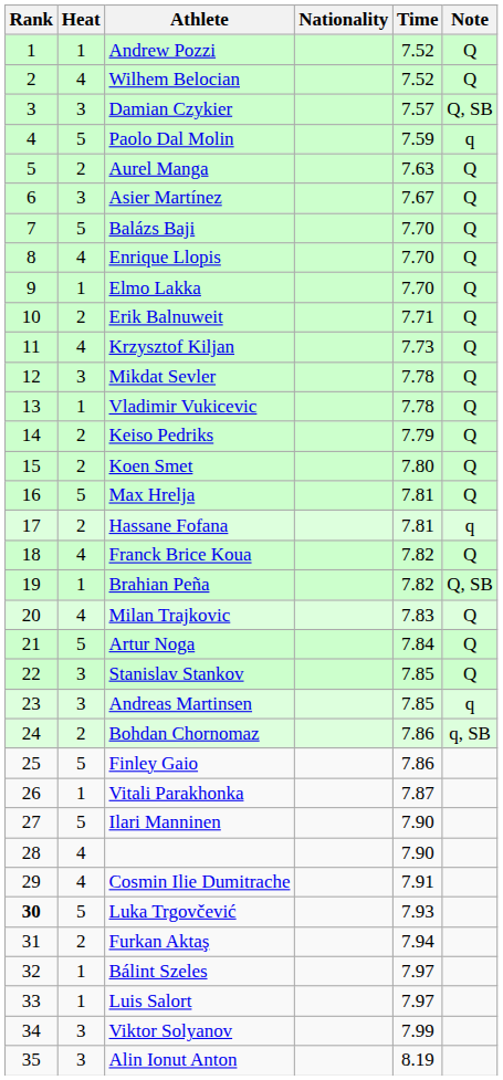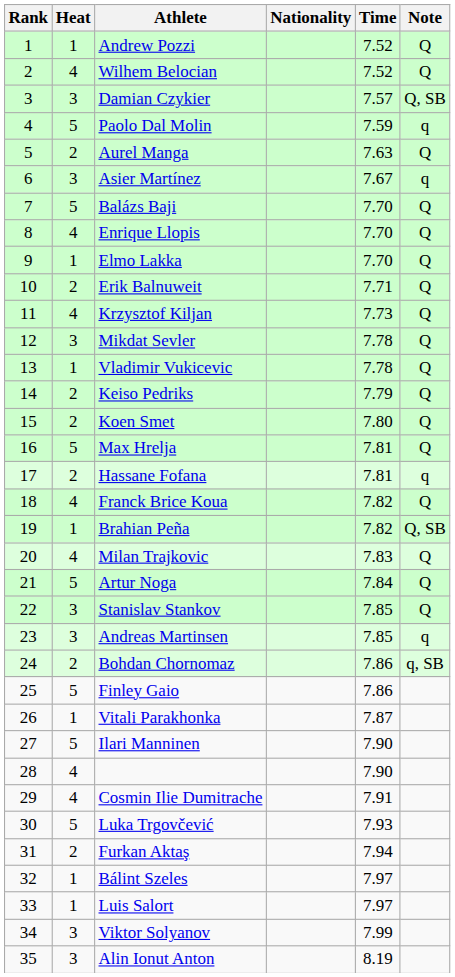 <table class="wikitable sortable" style="text-align:center">
 <tr>
 <th>Rank</th>
 <th>Heat</th>
 <th>Athlete</th>
 <th>Nationality</th>
 <th>Time</th>
 <th>Note</th>
 </tr>
 <tr bgcolor=ccffcc>
 <td>1</td>
 <td>1</td>
 <td align=left><a href='#'>Andrew Pozzi</a></td>
 <td align=left></td>
 <td>7.52</td>
 <td>Q</td>
 </tr>
 <tr bgcolor=ccffcc>
 <td>2</td>
 <td>4</td>
 <td align=left><a href='#'>Wilhem Belocian</a></td>
 <td align=left></td>
 <td>7.52</td>
 <td>Q</td>
 </tr>
 <tr bgcolor=ccffcc>
 <td>3</td>
 <td>3</td>
 <td align=left><a href='#'>Damian Czykier</a></td>
 <td align=left></td>
 <td>7.57</td>
 <td>Q, SB</td>
 </tr>
 <tr bgcolor=ccffcc>
 <td>4</td>
 <td>5</td>
 <td align=left><a href='#'>Paolo Dal Molin</a></td>
 <td align=left></td>
 <td>7.59</td>
 <td>q</td>
 </tr>
 <tr bgcolor=ccffcc>
 <td>5</td>
 <td>2</td>
 <td align=left><a href='#'>Aurel Manga</a></td>
 <td align=left></td>
 <td>7.63</td>
 <td>Q</td>
 </tr>
 <tr bgcolor=ccffcc>
 <td>6</td>
 <td>3</td>
 <td align=left><a href='#'>Asier Martínez</a></td>
 <td align=left></td>
 <td>7.67</td>
-<td>Q</td>
+<td>q</td>
 </tr>
 <tr bgcolor=ccffcc>
 <td>7</td>
 <td>5</td>
 <td align=left><a href='#'>Balázs Baji</a></td>
 <td align=left></td>
 <td>7.70</td>
 <td>Q</td>
 </tr>
 <tr bgcolor=ccffcc>
 <td>8</td>
 <td>4</td>
 <td align=left><a href='#'>Enrique Llopis</a></td>
 <td align=left></td>
 <td>7.70</td>
 <td>Q</td>
 </tr>
 <tr bgcolor=ccffcc>
 <td>9</td>
 <td>1</td>
 <td align=left><a href='#'>Elmo Lakka</a></td>
 <td align=left></td>
 <td>7.70</td>
 <td>Q</td>
 </tr>
 <tr bgcolor=ccffcc>
 <td>10</td>
 <td>2</td>
 <td align=left><a href='#'>Erik Balnuweit</a></td>
 <td align=left></td>
 <td>7.71</td>
 <td>Q</td>
 </tr>
 <tr bgcolor=ccffcc>
 <td>11</td>
 <td>4</td>
 <td align=left><a href='#'>Krzysztof Kiljan</a></td>
 <td align="left"></td>
 <td>7.73</td>
 <td>Q</td>
 </tr>
 <tr bgcolor=ccffcc>
 <td>12</td>
 <td>3</td>
 <td align=left><a href='#'>Mikdat Sevler</a></td>
 <td align="left"></td>
 <td>7.78</td>
 <td>Q</td>
 </tr>
 <tr bgcolor=ccffcc>
 <td>13</td>
 <td>1</td>
 <td align=left><a href='#'>Vladimir Vukicevic</a></td>
 <td align=left></td>
 <td>7.78</td>
 <td>Q</td>
 </tr>
 <tr bgcolor=ccffcc>
 <td>14</td>
 <td>2</td>
 <td align=left><a href='#'>Keiso Pedriks</a></td>
 <td align="left"></td>
 <td>7.79</td>
 <td>Q</td>
 </tr>
 <tr bgcolor=ccffcc>
 <td>15</td>
 <td>2</td>
 <td align=left><a href='#'>Koen Smet</a></td>
 <td align=left></td>
 <td>7.80</td>
 <td>Q</td>
 </tr>
 <tr bgcolor=ccffcc>
 <td>16</td>
 <td>5</td>
 <td align=left><a href='#'>Max Hrelja</a></td>
 <td align="left"></td>
 <td>7.81</td>
 <td>Q</td>
 </tr>
 <tr bgcolor=ddffdd>
 <td>17</td>
 <td>2</td>
 <td align=left><a href='#'>Hassane Fofana</a></td>
 <td align=left></td>
 <td>7.81</td>
 <td>q</td>
 </tr>
 <tr bgcolor=ccffcc>
 <td>18</td>
 <td>4</td>
 <td align=left><a href='#'>Franck Brice Koua</a></td>
 <td align=left></td>
 <td>7.82</td>
 <td>Q</td>
 </tr>
 <tr bgcolor=ccffcc>
 <td>19</td>
 <td>1</td>
 <td align=left><a href='#'>Brahian Peña</a></td>
 <td align=left></td>
 <td>7.82</td>
 <td>Q, SB</td>
 </tr>
 <tr bgcolor=ddffdd>
 <td>20</td>
 <td>4</td>
 <td align=left><a href='#'>Milan Trajkovic</a></td>
 <td align=left></td>
 <td>7.83</td>
 <td>Q</td>
 </tr>
 <tr bgcolor=ccffcc>
 <td>21</td>
 <td>5</td>
 <td align=left><a href='#'>Artur Noga</a></td>
 <td align=left></td>
 <td>7.84</td>
 <td>Q</td>
 </tr>
 <tr bgcolor=ccffcc>
 <td>22</td>
 <td>3</td>
 <td align=left><a href='#'>Stanislav Stankov</a></td>
 <td align="left"></td>
 <td>7.85</td>
 <td>Q</td>
 </tr>
 <tr bgcolor=ddffdd>
 <td>23</td>
 <td>3</td>
 <td align=left><a href='#'>Andreas Martinsen</a></td>
 <td align=left></td>
 <td>7.85</td>
 <td>q</td>
 </tr>
 <tr bgcolor=ddffdd>
 <td>24</td>
 <td>2</td>
 <td align=left><a href='#'>Bohdan Chornomaz</a></td>
 <td align=left></td>
 <td>7.86</td>
 <td>q, SB</td>
 </tr>
 <tr>
 <td>25</td>
 <td>5</td>
 <td align=left><a href='#'>Finley Gaio</a></td>
 <td align="left"></td>
 <td>7.86</td>
 <td></td>
 </tr>
 <tr>
 <td>26</td>
 <td>1</td>
 <td align=left><a href='#'>Vitali Parakhonka</a></td>
 <td align=left></td>
 <td>7.87</td>
 <td></td>
 </tr>
 <tr>
 <td>27</td>
 <td>5</td>
 <td align=left><a href='#'>Ilari Manninen</a></td>
 <td align="left"></td>
 <td>7.90</td>
 <td></td>
 </tr>
 <tr>
 <td>28</td>
 <td>4</td>
 <td align=left></td>
 <td align=left></td>
 <td>7.90</td>
 <td></td>
 </tr>
 <tr>
 <td>29</td>
 <td>4</td>
 <td align=left><a href='#'>Cosmin Ilie Dumitrache</a></td>
 <td align="left"></td>
 <td>7.91</td>
 <td></td>
 </tr>
 <tr>
-<td><strong>30</strong></td>
+<td>30</td>
 <td>5</td>
 <td align=left><a href='#'>Luka Trgovčević</a></td>
 <td align="left"></td>
 <td>7.93</td>
 <td></td>
 </tr>
 <tr>
 <td>31</td>
 <td>2</td>
 <td align=left><a href='#'>Furkan Aktaş</a></td>
 <td align="left"></td>
 <td>7.94</td>
 <td></td>
 </tr>
 <tr>
 <td>32</td>
 <td>1</td>
 <td align=left><a href='#'>Bálint Szeles</a></td>
 <td align="left"></td>
 <td>7.97</td>
 <td></td>
 </tr>
 <tr>
 <td>33</td>
 <td>1</td>
 <td align=left><a href='#'>Luis Salort</a></td>
 <td align="left"></td>
 <td>7.97</td>
 <td></td>
 </tr>
 <tr>
 <td>34</td>
 <td>3</td>
 <td align=left><a href='#'>Viktor Solyanov</a></td>
 <td align="left"></td>
 <td>7.99</td>
 <td></td>
 </tr>
 <tr>
 <td>35</td>
 <td>3</td>
 <td align=left><a href='#'>Alin Ionut Anton</a></td>
 <td align="left"></td>
 <td>8.19</td>
 <td></td>
 </tr>
 </table>
